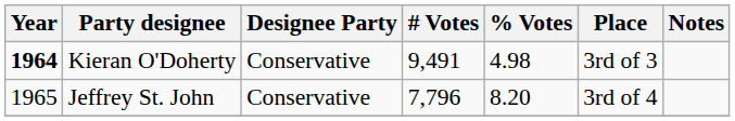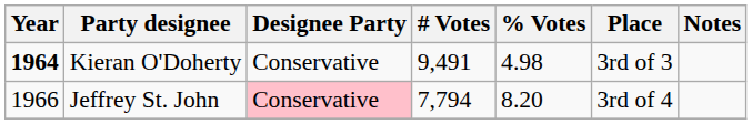 <table class=wikitable>
 <tr bgcolor=lightgrey>
 <th>Year</th>
 <th>Party designee</th>
 <th>Designee Party</th>
 <th># Votes</th>
 <th>% Votes</th>
 <th>Place</th>
 <th>Notes</th>
 </tr>
 <tr>
 <td><strong>1964</strong></td>
 <td>Kieran O'Doherty</td>
 <td>Conservative</td>
 <td>9,491</td>
 <td>4.98</td>
 <td>3rd of 3</td>
 <td></td>
 </tr>
 <tr>
-<td>1965</td>
+<td>1966</td>
 <td>Jeffrey St. John</td>
-<td>Conservative</td>
-<td>7,796</td>
+<td style="background: pink;">Conservative</td>
+<td>7,794</td>
 <td>8.20</td>
 <td>3rd of 4</td>
 <td></td>
 </tr>
 <tr>
 </tr>
 </table>
